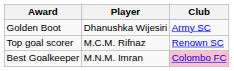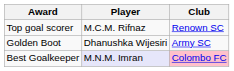 <table class="wikitable">
 <tr>
 <th>Award</th>
 <th>Player</th>
 <th>Club</th>
 </tr>
 <tr>
+<td>Top goal scorer</td>
+<td>M.C.M. Rifnaz</td>
+<td><a href='#'>Renown SC</a></td>
+</tr>
+<tr>
 <td>Golden Boot</td>
 <td>Dhanushka Wijesiri</td>
 <td><a href='#'>Army SC</a></td>
 </tr>
 <tr>
-<td>Top goal scorer</td>
-<td>M.C.M. Rifnaz</td>
-<td><a href='#'>Renown SC</a></td>
-</tr>
-<tr>
 <td>Best Goalkeeper</td>
-<td>M.N.M. Imran</td>
+<td style="background: lavender;">M.N.M. Imran</td>
 <td style="background: pink;"><a href='#'>Colombo FC</a></td>
 </tr>
 </table>
